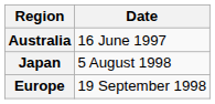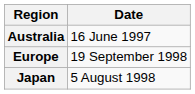 <table class="wikitable plainrowheaders">
 <tr>
 <th scope="col">Region</th>
 <th scope="col">Date</th>
 </tr>
 <tr>
 <th scope="row">Australia</th>
 <td>16 June 1997</td>
 </tr>
 <tr>
+<th scope="row">Europe</th>
+<td>19 September 1998</td>
+</tr>
+<tr>
 <th scope="row">Japan</th>
 <td>5 August 1998</td>
 </tr>
-<tr>
-<th scope="row">Europe</th>
-<td>19 September 1998</td>
-</tr>
 </table>
